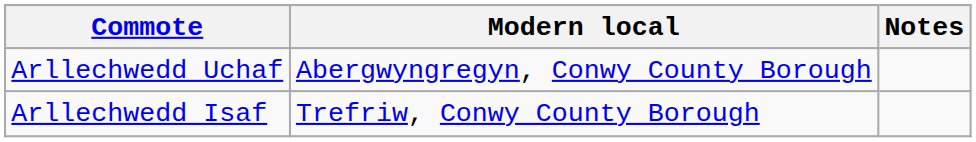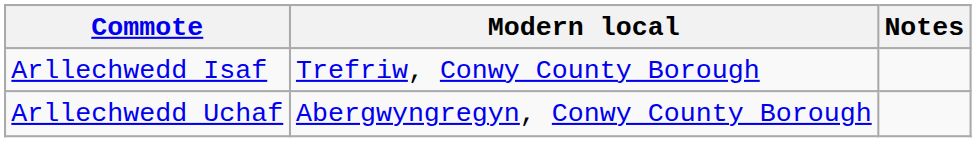 <table class="wikitable" style="text-align:left">
 <tr>
 <th><a href='#'>Commote</a></th>
 <th>Modern local</th>
 <th>Notes</th>
 </tr>
 <tr>
+<td><a href='#'>Arllechwedd Isaf</a></td>
+<td><a href='#'>Trefriw</a>, <a href='#'>Conwy County Borough</a></td>
+<td></td>
+</tr>
+<tr>
 <td><a href='#'>Arllechwedd Uchaf</a></td>
 <td><a href='#'>Abergwyngregyn</a>, <a href='#'>Conwy County Borough</a></td>
 <td></td>
 </tr>
-<tr>
-<td><a href='#'>Arllechwedd Isaf</a></td>
-<td><a href='#'>Trefriw</a>, <a href='#'>Conwy County Borough</a></td>
-<td></td>
-</tr>
 </table>
